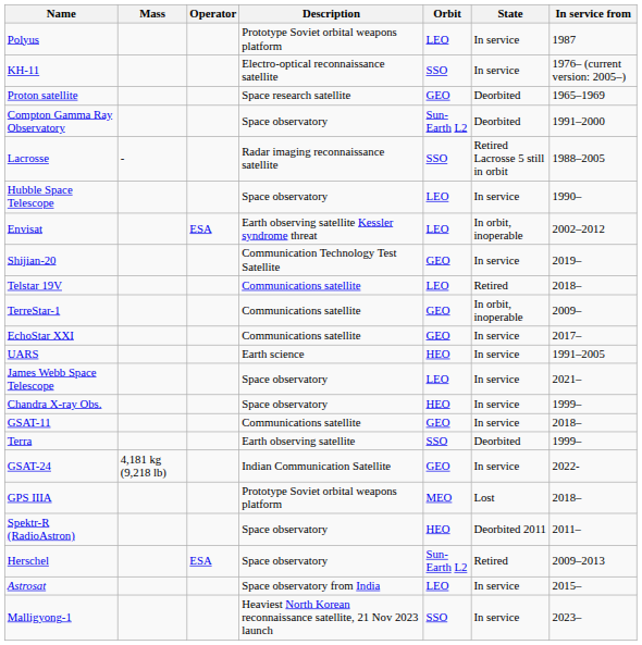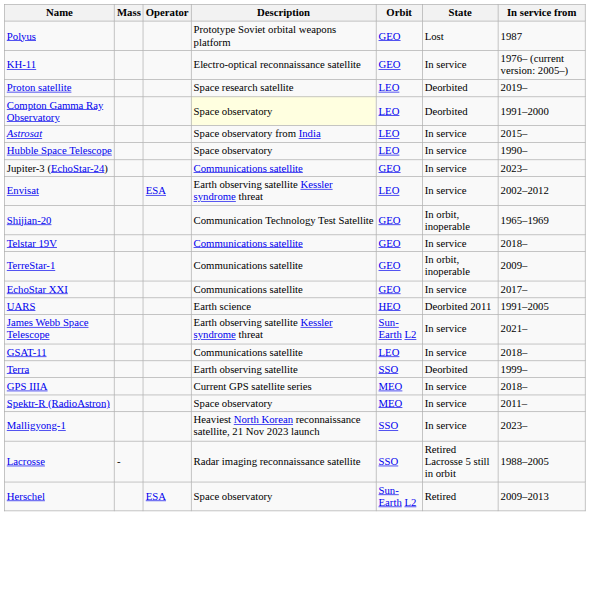 <table class="wikitable sortable sticky-header">
 <tr>
 <th>Name</th>
 <th>Mass</th>
 <th>Operator</th>
 <th>Description</th>
 <th>Orbit</th>
 <th>State</th>
 <th>In service from</th>
 </tr>
 <tr>
 <td><a href='#'>Polyus</a></td>
 <td></td>
 <td></td>
 <td>Prototype Soviet orbital weapons platform</td>
-<td><a href='#'>LEO</a></td>
-<td>In service</td>
+<td><a href='#'>GEO</a></td>
+<td>Lost</td>
 <td>1987</td>
 </tr>
 <tr>
 <td><a href='#'>KH-11</a></td>
 <td></td>
 <td></td>
 <td>Electro-optical reconnaissance satellite</td>
-<td><a href='#'>SSO</a></td>
+<td><a href='#'>GEO</a></td>
 <td>In service</td>
 <td>1976– (current version: 2005–)</td>
 </tr>
 <tr>
 <td><a href='#'>Proton satellite</a></td>
 <td></td>
 <td></td>
 <td>Space research satellite</td>
-<td><a href='#'>GEO</a></td>
+<td><a href='#'>LEO</a></td>
 <td>Deorbited</td>
-<td>1965–1969</td>
+<td>2019–</td>
 </tr>
 <tr>
 <td><a href='#'>Compton Gamma Ray Observatory</a></td>
 <td></td>
 <td></td>
-<td>Space observatory</td>
-<td><a href='#'>Sun-Earth</a> <a href='#'>L2</a></td>
+<td style="background: lightyellow;">Space observatory</td>
+<td><a href='#'>LEO</a></td>
 <td>Deorbited</td>
 <td>1991–2000</td>
 </tr>
 <tr>
-<td><a href='#'>Lacrosse</a></td>
-<td>-<br></td>
+<td><em><a href='#'>Astrosat</a></em></td>
 <td></td>
-<td>Radar imaging reconnaissance satellite</td>
-<td><a href='#'>SSO</a></td>
-<td>Retired<br>Lacrosse 5 still in orbit</td>
-<td>1988–2005</td>
+<td></td>
+<td>Space observatory from <a href='#'>India</a></td>
+<td><a href='#'>LEO</a></td>
+<td>In service</td>
+<td>2015–</td>
 </tr>
 <tr>
 <td><a href='#'>Hubble Space Telescope</a></td>
 <td></td>
 <td></td>
 <td>Space observatory</td>
 <td><a href='#'>LEO</a></td>
 <td>In service</td>
 <td>1990–</td>
 </tr>
 <tr>
+<td>Jupiter-3 (<a href='#'>EchoStar-24</a>)</td>
+<td></td>
+<td></td>
+<td><a href='#'>Communications satellite</a></td>
+<td><a href='#'>GEO</a></td>
+<td>In service</td>
+<td>2023–</td>
+</tr>
+<tr>
 <td><a href='#'>Envisat</a></td>
 <td></td>
 <td> <a href='#'>ESA</a></td>
 <td>Earth observing satellite  <a href='#'>Kessler syndrome</a> threat</td>
 <td><a href='#'>LEO</a></td>
-<td>In orbit, inoperable</td>
+<td>In service</td>
 <td>2002–2012</td>
 </tr>
 <tr>
 <td><a href='#'>Shijian-20</a></td>
 <td></td>
 <td></td>
 <td>Communication Technology Test Satellite</td>
 <td><a href='#'>GEO</a></td>
-<td>In service</td>
-<td>2019–</td>
+<td>In orbit, inoperable</td>
+<td>1965–1969</td>
 </tr>
 <tr>
 <td><a href='#'>Telstar 19V</a></td>
 <td></td>
 <td></td>
 <td><a href='#'>Communications satellite</a></td>
-<td><a href='#'>LEO</a></td>
-<td>Retired</td>
+<td><a href='#'>GEO</a></td>
+<td>In service</td>
 <td>2018–</td>
 </tr>
 <tr>
 <td><a href='#'>TerreStar-1</a></td>
 <td></td>
 <td></td>
 <td>Communications satellite</td>
 <td><a href='#'>GEO</a></td>
 <td>In orbit, inoperable</td>
 <td>2009–</td>
 </tr>
 <tr>
 <td><a href='#'>EchoStar XXI</a></td>
 <td></td>
 <td></td>
 <td>Communications satellite</td>
 <td><a href='#'>GEO</a></td>
 <td>In service</td>
 <td>2017–</td>
 </tr>
 <tr>
 <td><a href='#'>UARS</a></td>
 <td></td>
 <td></td>
 <td>Earth science</td>
 <td><a href='#'>HEO</a></td>
-<td>In service</td>
+<td>Deorbited 2011</td>
 <td>1991–2005</td>
 </tr>
 <tr>
 <td><a href='#'>James Webb Space Telescope</a></td>
 <td></td>
 <td></td>
-<td>Space observatory</td>
-<td><a href='#'>LEO</a></td>
+<td>Earth observing satellite  <a href='#'>Kessler syndrome</a> threat</td>
+<td><a href='#'>Sun-Earth</a> <a href='#'>L2</a></td>
 <td>In service</td>
 <td>2021–</td>
-</tr>
-<tr>
-<td><a href='#'>Chandra X-ray Obs.</a></td>
-<td></td>
-<td></td>
-<td>Space observatory</td>
-<td><a href='#'>HEO</a></td>
-<td>In service</td>
-<td>1999–</td>
 </tr>
 <tr>
 <td><a href='#'>GSAT-11</a></td>
 <td></td>
 <td></td>
 <td>Communications satellite</td>
-<td><a href='#'>GEO</a></td>
+<td><a href='#'>LEO</a></td>
 <td>In service</td>
 <td>2018–</td>
 </tr>
 <tr>
 <td><a href='#'>Terra</a></td>
 <td></td>
 <td></td>
 <td>Earth observing satellite</td>
 <td><a href='#'>SSO</a></td>
 <td>Deorbited</td>
 <td>1999–</td>
 </tr>
 <tr>
-<td><a href='#'>GSAT-24</a></td>
-<td>4,181 kg (9,218 lb)</td>
-<td></td>
-<td>Indian Communication Satellite</td>
-<td><a href='#'>GEO</a></td>
-<td>In service</td>
-<td>2022-</td>
-</tr>
-<tr>
 <td><a href='#'>GPS IIIA</a></td>
 <td></td>
 <td></td>
-<td>Prototype Soviet orbital weapons platform</td>
+<td>Current GPS satellite series</td>
 <td><a href='#'>MEO</a></td>
-<td>Lost</td>
+<td>In service</td>
 <td>2018–</td>
 </tr>
 <tr>
 <td><a href='#'>Spektr-R (RadioAstron)</a></td>
 <td></td>
 <td></td>
 <td>Space observatory</td>
-<td><a href='#'>HEO</a></td>
-<td>Deorbited 2011</td>
+<td><a href='#'>MEO</a></td>
+<td>In service</td>
 <td>2011–</td>
+</tr>
+<tr>
+<td><a href='#'>Malligyong-1</a></td>
+<td></td>
+<td></td>
+<td>Heaviest <a href='#'>North Korean</a> reconnaissance satellite, 21 Nov 2023 launch</td>
+<td><a href='#'>SSO</a></td>
+<td>In service</td>
+<td>2023–</td>
+</tr>
+<tr>
+<td><a href='#'>Lacrosse</a></td>
+<td>-<br></td>
+<td></td>
+<td>Radar imaging reconnaissance satellite</td>
+<td><a href='#'>SSO</a></td>
+<td>Retired<br>Lacrosse 5 still in orbit</td>
+<td>1988–2005</td>
 </tr>
 <tr>
 <td><a href='#'>Herschel</a></td>
 <td></td>
 <td> <a href='#'>ESA</a></td>
 <td>Space observatory</td>
 <td><a href='#'>Sun-Earth</a> <a href='#'>L2</a></td>
 <td>Retired</td>
 <td>2009–2013</td>
 </tr>
-<tr>
-<td><em><a href='#'>Astrosat</a></em></td>
-<td></td>
-<td></td>
-<td>Space observatory from <a href='#'>India</a></td>
-<td><a href='#'>LEO</a></td>
-<td>In service</td>
-<td>2015–</td>
-</tr>
-<tr>
-<td><a href='#'>Malligyong-1</a></td>
-<td></td>
-<td></td>
-<td>Heaviest <a href='#'>North Korean</a> reconnaissance satellite, 21 Nov 2023 launch</td>
-<td><a href='#'>SSO</a></td>
-<td>In service</td>
-<td>2023–</td>
-</tr>
 </table>
